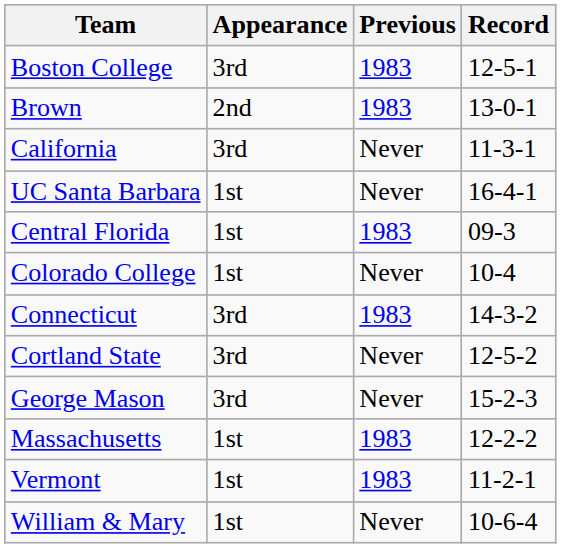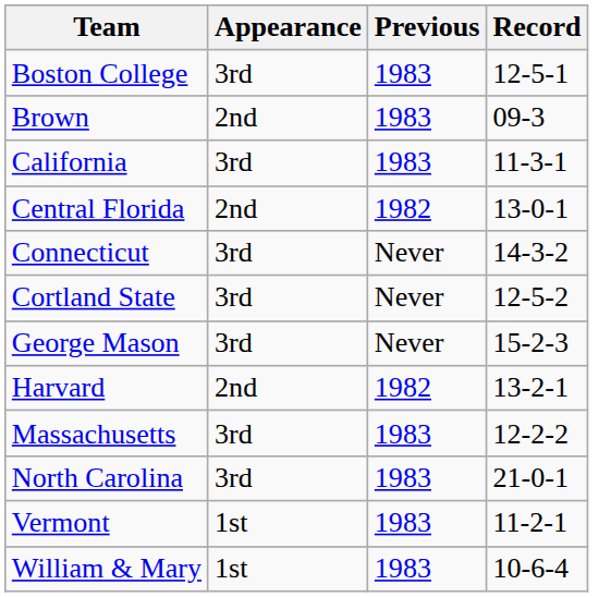 <table class="wikitable sortable">
 <tr>
 <th>Team</th>
 <th>Appearance</th>
 <th>Previous</th>
 <th>Record</th>
 </tr>
 <tr>
 <td><a href='#'>Boston College</a></td>
 <td>3rd</td>
 <td><a href='#'>1983</a></td>
 <td>12-5-1</td>
 </tr>
 <tr>
 <td><a href='#'>Brown</a></td>
 <td>2nd</td>
 <td><a href='#'>1983</a></td>
-<td>13-0-1</td>
+<td>09-3</td>
 </tr>
 <tr>
 <td><a href='#'>California</a></td>
 <td>3rd</td>
-<td>Never</td>
+<td><a href='#'>1983</a></td>
 <td>11-3-1</td>
 </tr>
 <tr>
-<td><a href='#'>UC Santa Barbara</a></td>
-<td>1st</td>
-<td>Never</td>
-<td>16-4-1</td>
-</tr>
-<tr>
 <td><a href='#'>Central Florida</a></td>
-<td>1st</td>
-<td><a href='#'>1983</a></td>
-<td>09-3</td>
-</tr>
-<tr>
-<td><a href='#'>Colorado College</a></td>
-<td>1st</td>
-<td>Never</td>
-<td>10-4</td>
+<td>2nd</td>
+<td><a href='#'>1982</a></td>
+<td>13-0-1</td>
 </tr>
 <tr>
 <td><a href='#'>Connecticut</a></td>
 <td>3rd</td>
-<td><a href='#'>1983</a></td>
+<td>Never</td>
 <td>14-3-2</td>
 </tr>
 <tr>
 <td><a href='#'>Cortland State</a></td>
 <td>3rd</td>
 <td>Never</td>
 <td>12-5-2</td>
 </tr>
 <tr>
 <td><a href='#'>George Mason</a></td>
 <td>3rd</td>
 <td>Never</td>
 <td>15-2-3</td>
 </tr>
 <tr>
+<td><a href='#'>Harvard</a></td>
+<td>2nd</td>
+<td><a href='#'>1982</a></td>
+<td>13-2-1</td>
+</tr>
+<tr>
 <td><a href='#'>Massachusetts</a></td>
-<td>1st</td>
+<td>3rd</td>
 <td><a href='#'>1983</a></td>
 <td>12-2-2</td>
+</tr>
+<tr>
+<td><a href='#'>North Carolina</a></td>
+<td>3rd</td>
+<td><a href='#'>1983</a></td>
+<td>21-0-1</td>
 </tr>
 <tr>
 <td><a href='#'>Vermont</a></td>
 <td>1st</td>
 <td><a href='#'>1983</a></td>
 <td>11-2-1</td>
 </tr>
 <tr>
 <td><a href='#'>William & Mary</a></td>
 <td>1st</td>
-<td>Never</td>
+<td><a href='#'>1983</a></td>
 <td>10-6-4</td>
 </tr>
 </table>
